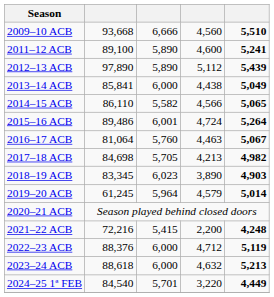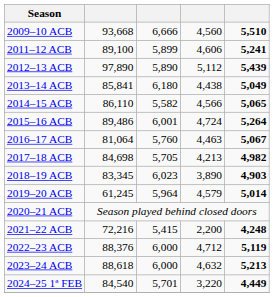 <table class="wikitable sortable" style="text-align:right">
 <tr>
 <th>Season</th>
 <th width=65></th>
 <th width=55></th>
 <th width=55></th>
 <th width=55></th>
 </tr>
 <tr>
 <td align=left><a href='#'>2009–10 ACB</a></td>
 <td>93,668</td>
 <td>6,666</td>
 <td>4,560</td>
 <td><strong>5,510</strong></td>
 </tr>
 <tr>
 <td align=left><a href='#'>2011–12 ACB</a></td>
 <td>89,100</td>
-<td>5,890</td>
-<td>4,600</td>
+<td>5,899</td>
+<td>4,606</td>
 <td><strong>5,241</strong></td>
 </tr>
 <tr>
 <td align=left><a href='#'>2012–13 ACB</a></td>
 <td>97,890</td>
 <td>5,890</td>
 <td>5,112</td>
 <td><strong>5,439</strong></td>
 </tr>
 <tr>
 <td align=left><a href='#'>2013–14 ACB</a></td>
 <td>85,841</td>
-<td>6,000</td>
+<td>6,180</td>
 <td>4,438</td>
 <td><strong>5,049</strong></td>
 </tr>
 <tr>
 <td align=left><a href='#'>2014–15 ACB</a></td>
 <td>86,110</td>
 <td>5,582</td>
 <td>4,566</td>
 <td><strong>5,065</strong></td>
 </tr>
 <tr>
 <td align=left><a href='#'>2015–16 ACB</a></td>
 <td>89,486</td>
 <td>6,001</td>
 <td>4,724</td>
 <td><strong>5,264</strong></td>
 </tr>
 <tr>
 <td align=left><a href='#'>2016–17 ACB</a></td>
 <td>81,064</td>
 <td>5,760</td>
 <td>4,463</td>
 <td><strong>5,067</strong></td>
 </tr>
 <tr>
 <td align=left><a href='#'>2017–18 ACB</a></td>
 <td>84,698</td>
 <td>5,705</td>
 <td>4,213</td>
 <td><strong>4,982</strong></td>
 </tr>
 <tr>
 <td align=left><a href='#'>2018–19 ACB</a></td>
 <td>83,345</td>
 <td>6,023</td>
 <td>3,890</td>
 <td><strong>4,903</strong></td>
 </tr>
 <tr>
 <td align=left><a href='#'>2019–20 ACB</a></td>
 <td>61,245</td>
 <td>5,964</td>
 <td>4,579</td>
 <td><strong>5,014</strong></td>
 </tr>
 <tr>
 <td align=left><a href='#'>2020–21 ACB</a></td>
 <td align=center colspan=4><em>Season played behind closed doors</em></td>
 </tr>
 <tr>
 <td align=left><a href='#'>2021–22 ACB</a></td>
 <td>72,216</td>
 <td>5,415</td>
 <td>2,200</td>
 <td><strong>4,248</strong></td>
 </tr>
 <tr>
 <td align=left><a href='#'>2022–23 ACB</a></td>
 <td>88,376</td>
 <td>6,000</td>
 <td>4,712</td>
 <td><strong>5,119</strong></td>
 </tr>
 <tr>
 <td align=left><a href='#'>2023–24 ACB</a></td>
 <td>88,618</td>
 <td>6,000</td>
 <td>4,632</td>
 <td><strong>5,213</strong></td>
 </tr>
 <tr>
 <td align=left><a href='#'>2024–25 1ª FEB</a></td>
 <td>84,540</td>
 <td>5,701</td>
 <td>3,220</td>
 <td><strong>4,449</strong></td>
 </tr>
 <tr>
 </tr>
 </table>
